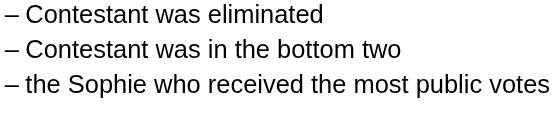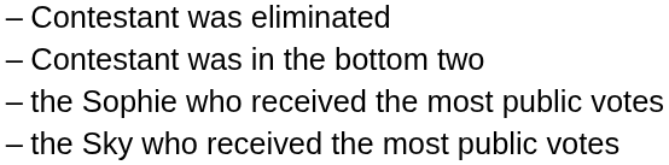 <table>
 <tr>
 </tr>
 <tr>
 <td> –</td>
 <td>Contestant was eliminated</td>
 </tr>
 <tr>
 <td> –</td>
 <td>Contestant was in the bottom two</td>
 </tr>
 <tr>
 <td> –</td>
 <td>the Sophie who received the most public votes</td>
 </tr>
+<tr>
+<td> –</td>
+<td>the Sky who received the most public votes</td>
+</tr>
 </table>
